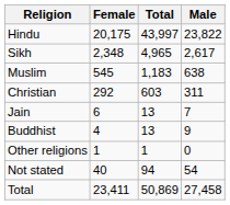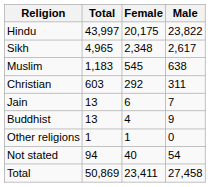 <table class="wikitable sortable">
 <tr>
 <th>Religion</th>
+<th>Total</th>
 <th>Female</th>
-<th>Total</th>
 <th>Male</th>
 </tr>
 <tr>
 <td>Hindu</td>
+<td>43,997</td>
 <td>20,175</td>
-<td>43,997</td>
 <td>23,822</td>
 </tr>
 <tr>
 <td>Sikh</td>
+<td>4,965</td>
 <td>2,348</td>
-<td>4,965</td>
 <td>2,617</td>
 </tr>
 <tr>
 <td>Muslim</td>
+<td>1,183</td>
 <td>545</td>
-<td>1,183</td>
 <td>638</td>
 </tr>
 <tr>
 <td>Christian</td>
+<td>603</td>
 <td>292</td>
-<td>603</td>
 <td>311</td>
 </tr>
 <tr>
 <td>Jain</td>
+<td>13</td>
 <td>6</td>
-<td>13</td>
 <td>7</td>
 </tr>
 <tr>
 <td>Buddhist</td>
+<td>13</td>
 <td>4</td>
-<td>13</td>
 <td>9</td>
 </tr>
 <tr>
 <td>Other religions</td>
 <td>1</td>
 <td>1</td>
 <td>0</td>
 </tr>
 <tr>
 <td>Not stated</td>
+<td>94</td>
 <td>40</td>
-<td>94</td>
 <td>54</td>
 </tr>
 <tr>
 <td>Total</td>
+<td>50,869</td>
 <td>23,411</td>
-<td>50,869</td>
 <td>27,458</td>
 </tr>
 </table>
